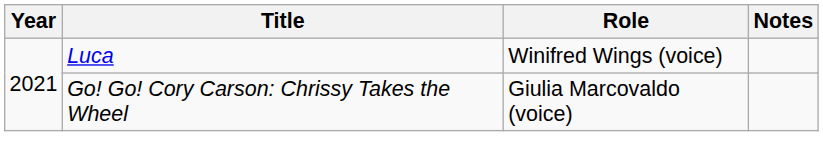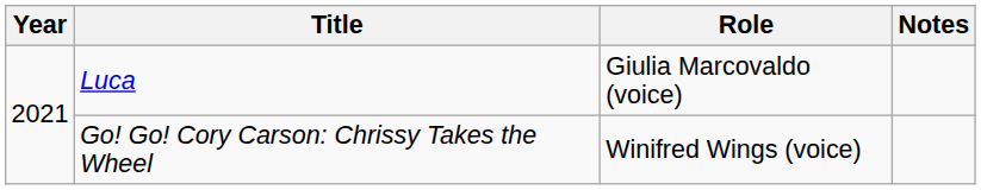 <table class="wikitable">
 <tr>
 <th>Year</th>
 <th>Title</th>
 <th>Role</th>
 <th>Notes</th>
 </tr>
 <tr>
 <td rowspan="2">2021</td>
 <td><em><a href='#'>Luca</a></em></td>
-<td>Winifred Wings (voice)</td>
+<td>Giulia Marcovaldo (voice)</td>
 <td></td>
 </tr>
 <tr>
 <td><em>Go! Go! Cory Carson: Chrissy Takes the Wheel</em></td>
-<td>Giulia Marcovaldo (voice)</td>
+<td>Winifred Wings (voice)</td>
 <td></td>
 </tr>
 </table>
